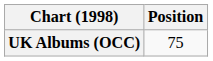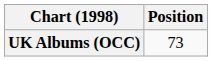 <table class="wikitable plainrowheaders" style="text-align:center">
 <tr>
 <th>Chart (1998)</th>
 <th>Position</th>
 </tr>
 <tr>
 <th scope="row">UK Albums (OCC)</th>
-<td>75</td>
+<td>73</td>
 </tr>
 </table>
